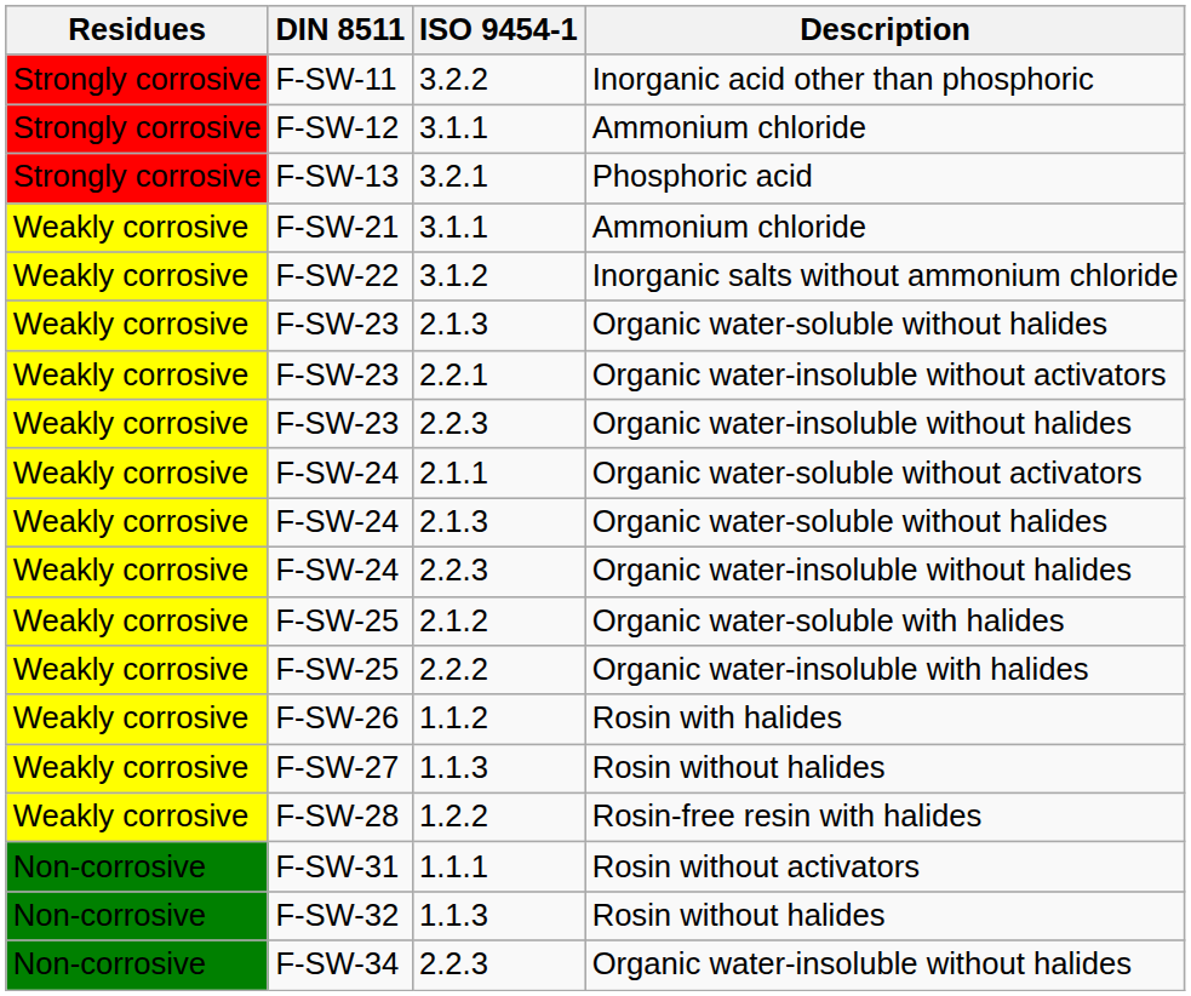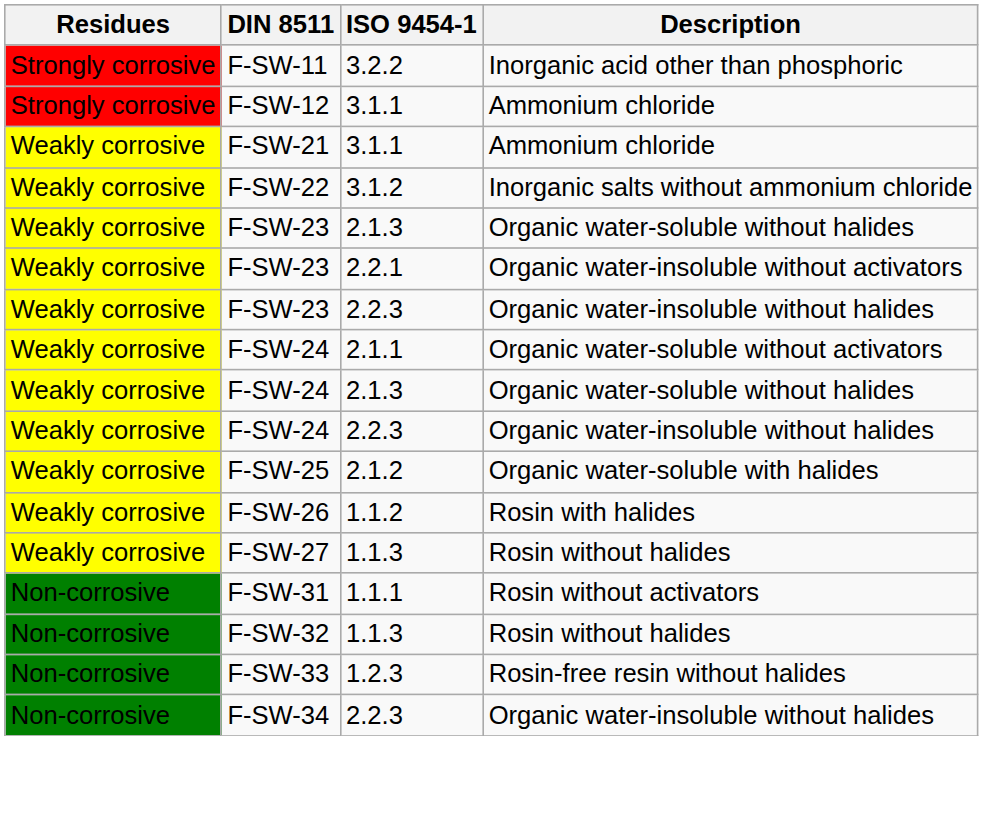 <table class="wikitable sortable">
 <tr>
 <th>Residues</th>
 <th>DIN 8511</th>
 <th>ISO 9454-1</th>
 <th>Description</th>
 </tr>
 <tr>
 <td style="background:red;">Strongly corrosive</td>
 <td>F-SW-11</td>
 <td>3.2.2</td>
 <td>Inorganic acid other than phosphoric</td>
 </tr>
 <tr>
 <td style="background:red;">Strongly corrosive</td>
 <td>F-SW-12</td>
 <td>3.1.1</td>
 <td>Ammonium chloride</td>
-</tr>
-<tr>
-<td style="background:red;">Strongly corrosive</td>
-<td>F-SW-13</td>
-<td>3.2.1</td>
-<td>Phosphoric acid</td>
 </tr>
 <tr>
 <td style="background:yellow;">Weakly corrosive</td>
 <td>F-SW-21</td>
 <td>3.1.1</td>
 <td>Ammonium chloride</td>
 </tr>
 <tr>
 <td style="background:yellow;">Weakly corrosive</td>
 <td>F-SW-22</td>
 <td>3.1.2</td>
 <td>Inorganic salts without ammonium chloride</td>
 </tr>
 <tr>
 <td style="background:yellow;">Weakly corrosive</td>
 <td>F-SW-23</td>
 <td>2.1.3</td>
 <td>Organic water-soluble without halides</td>
 </tr>
 <tr>
 <td style="background:yellow;">Weakly corrosive</td>
 <td>F-SW-23</td>
 <td>2.2.1</td>
 <td>Organic water-insoluble without activators</td>
 </tr>
 <tr>
 <td style="background:yellow;">Weakly corrosive</td>
 <td>F-SW-23</td>
 <td>2.2.3</td>
 <td>Organic water-insoluble without halides</td>
 </tr>
 <tr>
 <td style="background:yellow;">Weakly corrosive</td>
 <td>F-SW-24</td>
 <td>2.1.1</td>
 <td>Organic water-soluble without activators</td>
 </tr>
 <tr>
 <td style="background:yellow;">Weakly corrosive</td>
 <td>F-SW-24</td>
 <td>2.1.3</td>
 <td>Organic water-soluble without halides</td>
 </tr>
 <tr>
 <td style="background:yellow;">Weakly corrosive</td>
 <td>F-SW-24</td>
 <td>2.2.3</td>
 <td>Organic water-insoluble without halides</td>
 </tr>
 <tr>
 <td style="background:yellow;">Weakly corrosive</td>
 <td>F-SW-25</td>
 <td>2.1.2</td>
 <td>Organic water-soluble with halides</td>
 </tr>
 <tr>
 <td style="background:yellow;">Weakly corrosive</td>
-<td>F-SW-25</td>
-<td>2.2.2</td>
-<td>Organic water-insoluble with halides</td>
-</tr>
-<tr>
-<td style="background:yellow;">Weakly corrosive</td>
 <td>F-SW-26</td>
 <td>1.1.2</td>
 <td>Rosin with halides</td>
 </tr>
 <tr>
 <td style="background:yellow;">Weakly corrosive</td>
 <td>F-SW-27</td>
 <td>1.1.3</td>
 <td>Rosin without halides</td>
-</tr>
-<tr>
-<td style="background:yellow;">Weakly corrosive</td>
-<td>F-SW-28</td>
-<td>1.2.2</td>
-<td>Rosin-free resin with halides</td>
 </tr>
 <tr>
 <td style="background:green;">Non-corrosive</td>
 <td>F-SW-31</td>
 <td>1.1.1</td>
 <td>Rosin without activators</td>
 </tr>
 <tr>
 <td style="background:green;">Non-corrosive</td>
 <td>F-SW-32</td>
 <td>1.1.3</td>
 <td>Rosin without halides</td>
 </tr>
 <tr>
 <td style="background:green;">Non-corrosive</td>
+<td>F-SW-33</td>
+<td>1.2.3</td>
+<td>Rosin-free resin without halides</td>
+</tr>
+<tr>
+<td style="background:green;">Non-corrosive</td>
 <td>F-SW-34</td>
 <td>2.2.3</td>
 <td>Organic water-insoluble without halides</td>
 </tr>
 </table>
